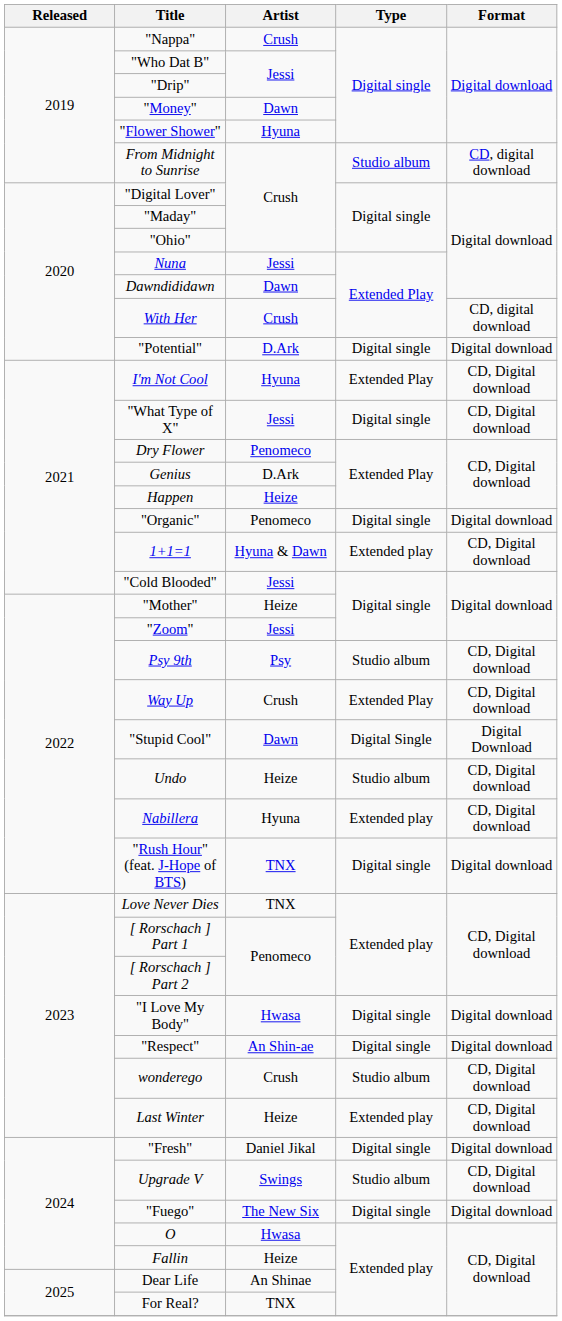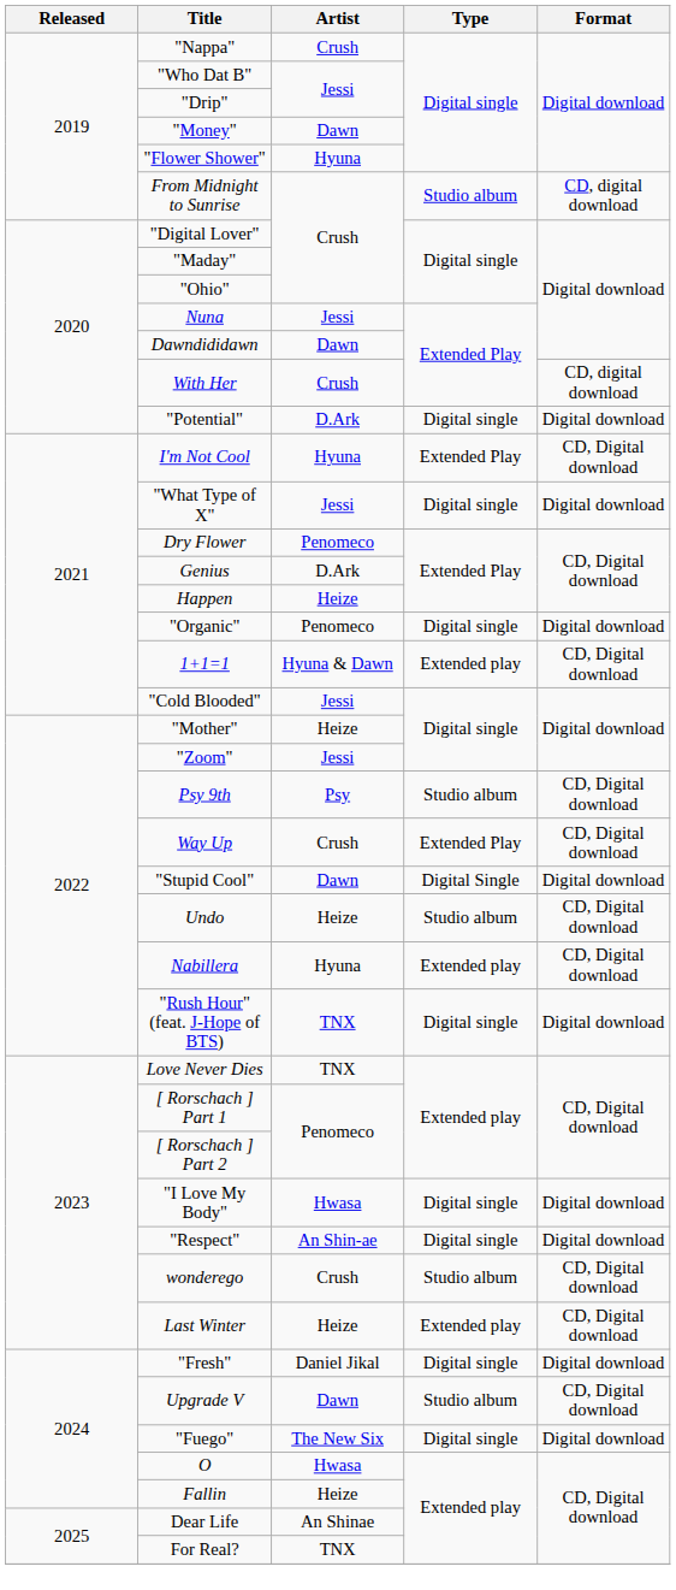 <table class="wikitable" style="text-align: center;">
 <tr>
 <th style="width:20%;">Released</th>
 <th style="width:20%;">Title</th>
 <th style="width:20%;">Artist</th>
 <th style="width:20%;">Type</th>
 <th style="width:20%;">Format</th>
 </tr>
 <tr>
 <td rowspan="6">2019</td>
 <td>"Nappa"</td>
 <td><a href='#'>Crush</a></td>
 <td rowspan="5"><a href='#'>Digital single</a></td>
 <td rowspan="5"><a href='#'>Digital download</a></td>
 </tr>
 <tr>
 <td>"Who Dat B"</td>
 <td rowspan="2"><a href='#'>Jessi</a></td>
 </tr>
 <tr>
 <td>"Drip"</td>
 </tr>
 <tr>
 <td>"<a href='#'>Money</a>"</td>
 <td><a href='#'>Dawn</a></td>
 </tr>
 <tr>
 <td>"<a href='#'>Flower Shower</a>"</td>
 <td><a href='#'>Hyuna</a></td>
 </tr>
 <tr>
 <td><em>From Midnight to Sunrise</em></td>
 <td rowspan="4">Crush</td>
 <td><a href='#'>Studio album</a></td>
 <td><a href='#'>CD</a>, digital download</td>
 </tr>
 <tr>
 <td rowspan="7">2020</td>
 <td>"Digital Lover"</td>
 <td rowspan="3">Digital single</td>
 <td rowspan="5">Digital download</td>
 </tr>
 <tr>
 <td>"Maday"</td>
 </tr>
 <tr>
 <td>"Ohio"</td>
 </tr>
 <tr>
 <td><em><a href='#'>Nuna</a></em></td>
 <td><a href='#'>Jessi</a></td>
 <td rowspan="3"><a href='#'>Extended Play</a></td>
 </tr>
 <tr>
 <td><em>Dawndididawn</em></td>
 <td><a href='#'>Dawn</a></td>
 </tr>
 <tr>
 <td><em><a href='#'>With Her</a></em></td>
 <td><a href='#'>Crush</a></td>
 <td>CD, digital download</td>
 </tr>
 <tr>
 <td>"Potential"</td>
 <td><a href='#'>D.Ark</a></td>
 <td>Digital single</td>
 <td>Digital download</td>
 </tr>
 <tr>
 <td rowspan="8">2021</td>
 <td><em><a href='#'>I'm Not Cool</a></em></td>
 <td><a href='#'>Hyuna</a></td>
 <td>Extended Play</td>
 <td>CD, Digital download</td>
 </tr>
 <tr>
 <td>"What Type of X"</td>
 <td><a href='#'>Jessi</a></td>
 <td>Digital single</td>
-<td>CD, Digital download</td>
+<td>Digital download</td>
 </tr>
 <tr>
 <td><em>Dry Flower</em></td>
 <td><a href='#'>Penomeco</a></td>
 <td rowspan="3">Extended Play</td>
 <td rowspan="3">CD, Digital download</td>
 </tr>
 <tr>
 <td><em>Genius</em></td>
 <td>D.Ark</td>
 </tr>
 <tr>
 <td><em>Happen</em></td>
 <td><a href='#'>Heize</a></td>
 </tr>
 <tr>
 <td>"Organic"</td>
 <td>Penomeco</td>
 <td>Digital single</td>
 <td>Digital download</td>
 </tr>
 <tr>
 <td><em><a href='#'>1+1=1</a></em></td>
 <td><a href='#'>Hyuna</a> & <a href='#'>Dawn</a></td>
 <td>Extended play</td>
 <td>CD, Digital download</td>
 </tr>
 <tr>
 <td>"Cold Blooded"</td>
 <td><a href='#'>Jessi</a></td>
 <td rowspan="3">Digital single</td>
 <td rowspan="3">Digital download</td>
 </tr>
 <tr>
 <td rowspan="8">2022</td>
 <td>"Mother"</td>
 <td>Heize</td>
 </tr>
 <tr>
 <td>"<a href='#'>Zoom</a>"</td>
 <td><a href='#'>Jessi</a></td>
 </tr>
 <tr>
 <td><em><a href='#'>Psy 9th</a></em></td>
 <td><a href='#'>Psy</a></td>
 <td>Studio album</td>
 <td>CD, Digital download</td>
 </tr>
 <tr>
 <td><em><a href='#'>Way Up</a></em></td>
 <td>Crush</td>
 <td>Extended Play</td>
 <td>CD, Digital download</td>
 </tr>
 <tr>
 <td>"Stupid Cool"</td>
 <td><a href='#'>Dawn</a></td>
 <td>Digital Single</td>
-<td>Digital Download</td>
+<td>Digital download</td>
 </tr>
 <tr>
 <td><em>Undo</em></td>
 <td>Heize</td>
 <td>Studio album</td>
 <td>CD, Digital download</td>
 </tr>
 <tr>
 <td><em><a href='#'>Nabillera</a></em></td>
 <td>Hyuna</td>
 <td>Extended play</td>
 <td>CD, Digital download</td>
 </tr>
 <tr>
 <td>"<a href='#'>Rush Hour</a>" (feat. <a href='#'>J-Hope</a> of <a href='#'>BTS</a>)</td>
 <td><a href='#'>TNX</a></td>
 <td>Digital single</td>
 <td>Digital download</td>
 </tr>
 <tr>
 <td rowspan="7">2023</td>
 <td><em>Love Never Dies</em></td>
 <td>TNX</td>
 <td rowspan="3">Extended play</td>
 <td rowspan="3">CD, Digital download</td>
 </tr>
 <tr>
 <td><em>[ Rorschach ] Part 1</em></td>
 <td rowspan="2">Penomeco</td>
 </tr>
 <tr>
 <td><em>[ Rorschach ] Part 2</em></td>
 </tr>
 <tr>
 <td>"I Love My Body"</td>
 <td><a href='#'>Hwasa</a></td>
 <td>Digital single</td>
 <td>Digital download</td>
 </tr>
 <tr>
 <td>"Respect"</td>
 <td><a href='#'>An Shin-ae</a></td>
 <td>Digital single</td>
 <td>Digital download</td>
 </tr>
 <tr>
 <td><em>wonderego</em></td>
 <td>Crush</td>
 <td>Studio album</td>
 <td>CD, Digital download</td>
 </tr>
 <tr>
 <td><em>Last Winter</em></td>
 <td>Heize</td>
 <td>Extended play</td>
 <td>CD, Digital download</td>
 </tr>
 <tr>
 <td rowspan="5">2024</td>
 <td>"Fresh"</td>
 <td>Daniel Jikal</td>
 <td rowspan="1">Digital single</td>
 <td rowspan="1">Digital download</td>
 </tr>
 <tr>
 <td><em>Upgrade V</em></td>
-<td><a href='#'>Swings</a></td>
+<td><a href='#'>Dawn</a></td>
 <td>Studio album</td>
 <td>CD, Digital download</td>
 </tr>
 <tr>
 <td>"Fuego"</td>
 <td><a href='#'>The New Six</a></td>
 <td>Digital single</td>
 <td>Digital download</td>
 </tr>
 <tr>
 <td><em>O</em></td>
 <td><a href='#'>Hwasa</a></td>
 <td rowspan="4">Extended play</td>
 <td rowspan="4">CD, Digital download</td>
 </tr>
 <tr>
 <td><em>Fallin<strong></td>
 <td>Heize</td>
 </tr>
 <tr>
 <td rowspan="2">2025</td>
 <td></em>Dear Life<em></td>
 <td>An Shinae</td>
 </tr>
 <tr>
 <td></em>For Real?<em></td>
 <td>TNX</td>
 </tr>
 <tr>
 </tr>
 </table>
